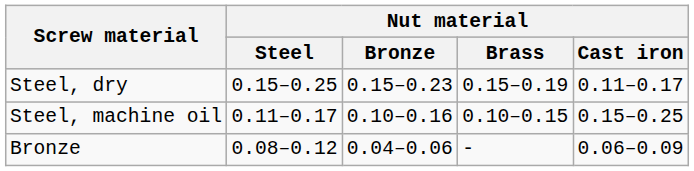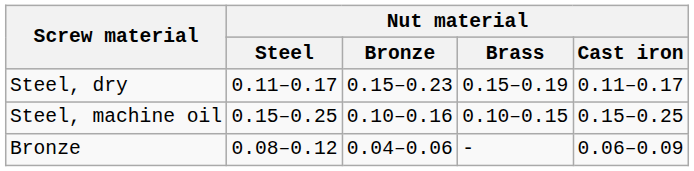 <table class="wikitable" border="1" align="right">
 <tr>
 <th rowspan="2">Screw material</th>
 <th colspan="4">Nut material</th>
 </tr>
 <tr>
 <th>Steel</th>
 <th>Bronze</th>
 <th>Brass</th>
 <th>Cast iron</th>
 </tr>
 <tr>
 <td>Steel, dry</td>
-<td>0.15–0.25</td>
+<td>0.11–0.17</td>
 <td>0.15–0.23</td>
 <td>0.15–0.19</td>
 <td>0.11–0.17</td>
 </tr>
 <tr>
 <td>Steel, machine oil</td>
-<td>0.11–0.17</td>
+<td>0.15–0.25</td>
 <td>0.10–0.16</td>
 <td>0.10–0.15</td>
 <td>0.15–0.25</td>
 </tr>
 <tr>
 <td>Bronze</td>
 <td>0.08–0.12</td>
 <td>0.04–0.06</td>
 <td>-</td>
 <td>0.06–0.09</td>
 </tr>
 </table>
